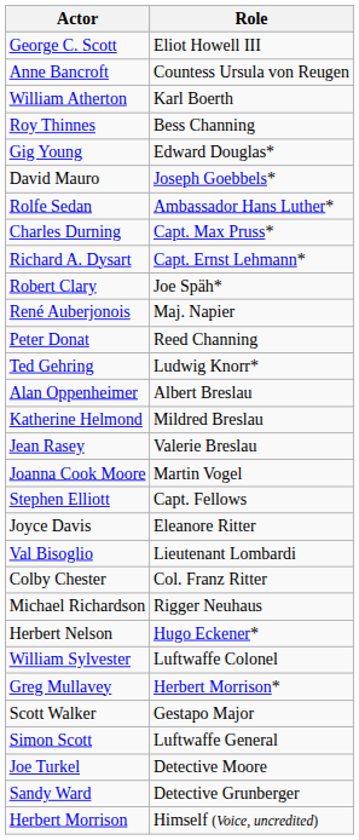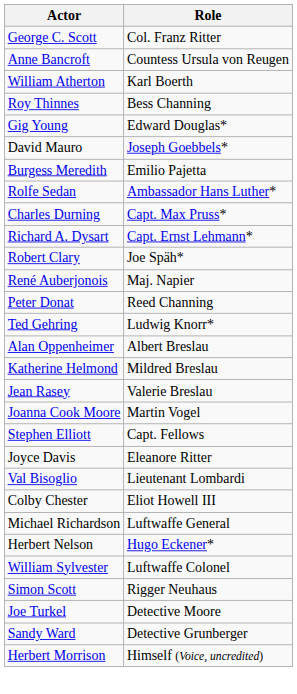 <table class="wikitable">
 <tr style="background:#CCCCCC;">
 <th>Actor</th>
 <th>Role</th>
 </tr>
 <tr>
 <td><a href='#'>George C. Scott</a></td>
-<td>Eliot Howell III</td>
+<td>Col. Franz Ritter</td>
 </tr>
 <tr>
 <td><a href='#'>Anne Bancroft</a></td>
 <td>Countess Ursula von Reugen</td>
 </tr>
 <tr>
 <td><a href='#'>William Atherton</a></td>
 <td>Karl Boerth</td>
 </tr>
 <tr>
 <td><a href='#'>Roy Thinnes</a></td>
 <td>Bess Channing</td>
 </tr>
 <tr>
 <td><a href='#'>Gig Young</a></td>
 <td>Edward Douglas*</td>
 </tr>
 <tr>
 <td>David Mauro</td>
 <td><a href='#'>Joseph Goebbels</a>*</td>
+</tr>
+<tr>
+<td><a href='#'>Burgess Meredith</a></td>
+<td>Emilio Pajetta</td>
 </tr>
 <tr>
 <td><a href='#'>Rolfe Sedan</a></td>
 <td><a href='#'>Ambassador Hans Luther</a>*</td>
 </tr>
 <tr>
 <td><a href='#'>Charles Durning</a></td>
 <td><a href='#'>Capt. Max Pruss</a>*</td>
 </tr>
 <tr>
 <td><a href='#'>Richard A. Dysart</a></td>
 <td><a href='#'>Capt. Ernst Lehmann</a>*</td>
 </tr>
 <tr>
 <td><a href='#'>Robert Clary</a></td>
 <td>Joe Späh*</td>
 </tr>
 <tr>
 <td><a href='#'>René Auberjonois</a></td>
 <td>Maj. Napier</td>
 </tr>
 <tr>
 <td><a href='#'>Peter Donat</a></td>
 <td>Reed Channing</td>
 </tr>
 <tr>
 <td><a href='#'>Ted Gehring</a></td>
 <td>Ludwig Knorr*</td>
 </tr>
 <tr>
 <td><a href='#'>Alan Oppenheimer</a></td>
 <td>Albert Breslau</td>
 </tr>
 <tr>
 <td><a href='#'>Katherine Helmond</a></td>
 <td>Mildred Breslau</td>
 </tr>
 <tr>
 <td><a href='#'>Jean Rasey</a></td>
 <td>Valerie Breslau</td>
 </tr>
 <tr>
 <td><a href='#'>Joanna Cook Moore</a></td>
 <td>Martin Vogel</td>
 </tr>
 <tr>
 <td><a href='#'>Stephen Elliott</a></td>
 <td>Capt. Fellows</td>
 </tr>
 <tr>
 <td>Joyce Davis</td>
 <td>Eleanore Ritter</td>
 </tr>
 <tr>
 <td><a href='#'>Val Bisoglio</a></td>
 <td>Lieutenant Lombardi</td>
 </tr>
 <tr>
 <td>Colby Chester</td>
-<td>Col. Franz Ritter</td>
+<td>Eliot Howell III</td>
 </tr>
 <tr>
 <td>Michael Richardson</td>
-<td>Rigger Neuhaus</td>
+<td>Luftwaffe General</td>
 </tr>
 <tr>
 <td>Herbert Nelson</td>
 <td><a href='#'>Hugo Eckener</a>*</td>
 </tr>
 <tr>
 <td><a href='#'>William Sylvester</a></td>
 <td>Luftwaffe Colonel</td>
 </tr>
 <tr>
-<td><a href='#'>Greg Mullavey</a></td>
-<td><a href='#'>Herbert Morrison</a>*</td>
-</tr>
-<tr>
-<td>Scott Walker</td>
-<td>Gestapo Major</td>
-</tr>
-<tr>
 <td><a href='#'>Simon Scott</a></td>
-<td>Luftwaffe General</td>
+<td>Rigger Neuhaus</td>
 </tr>
 <tr>
 <td><a href='#'>Joe Turkel</a></td>
 <td>Detective Moore</td>
 </tr>
 <tr>
 <td><a href='#'>Sandy Ward</a></td>
 <td>Detective Grunberger</td>
 </tr>
 <tr>
 <td><a href='#'>Herbert Morrison</a></td>
 <td>Himself <small>(<em>Voice, uncredited</em>)</small></td>
 </tr>
 </table>
